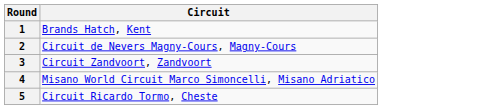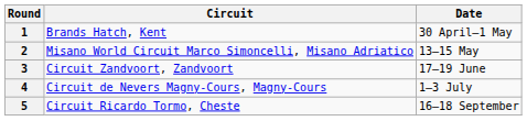 <table class="wikitable" style="font-size: 85%;">
 <tr>
 <th>Round</th>
 <th>Circuit</th>
+<th>Date</th>
 </tr>
 <tr>
 <th>1</th>
 <td> <a href='#'>Brands Hatch</a>, <a href='#'>Kent</a></td>
+<td>30 April–1 May</td>
 </tr>
 <tr>
 <th>2</th>
-<td> <a href='#'>Circuit de Nevers Magny-Cours</a>, <a href='#'>Magny-Cours</a></td>
+<td> <a href='#'>Misano World Circuit Marco Simoncelli</a>, <a href='#'>Misano Adriatico</a></td>
+<td>13–15 May</td>
 </tr>
 <tr>
 <th>3</th>
 <td> <a href='#'>Circuit Zandvoort</a>, <a href='#'>Zandvoort</a></td>
+<td>17–19 June</td>
 </tr>
 <tr>
 <th>4</th>
-<td> <a href='#'>Misano World Circuit Marco Simoncelli</a>, <a href='#'>Misano Adriatico</a></td>
+<td> <a href='#'>Circuit de Nevers Magny-Cours</a>, <a href='#'>Magny-Cours</a></td>
+<td>1–3 July</td>
 </tr>
 <tr>
 <th>5</th>
 <td> <a href='#'>Circuit Ricardo Tormo</a>, <a href='#'>Cheste</a></td>
+<td>16–18 September</td>
 </tr>
 </table>
